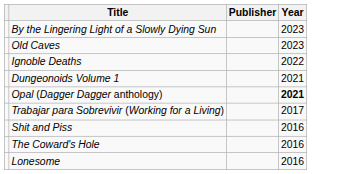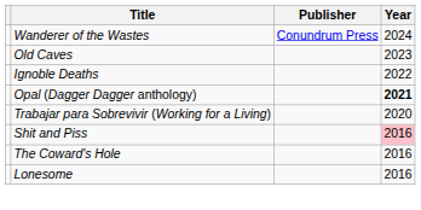 <table class="wikitable sortable">
 <tr>
 <th></th>
 <th>Title</th>
 <th>Publisher</th>
 <th>Year</th>
 </tr>
 <tr>
 <td></td>
-<td><em>By the Lingering Light of a Slowly Dying Sun</em></td>
-<td></td>
-<td>2023</td>
+<td><em>Wanderer of the Wastes</em></td>
+<td><a href='#'>Conundrum Press</a></td>
+<td>2024</td>
 </tr>
 <tr>
 <td></td>
 <td><em>Old Caves</em></td>
 <td></td>
 <td>2023</td>
 </tr>
 <tr>
 <td></td>
 <td><em>Ignoble Deaths</em></td>
 <td></td>
 <td>2022</td>
 </tr>
 <tr>
 <td></td>
-<td><em>Dungeonoids Volume 1</em></td>
-<td></td>
-<td>2021</td>
-</tr>
-<tr>
-<td></td>
 <td><em>Opal</em> (<em>Dagger Dagger</em> anthology)</td>
 <td></td>
 <td><strong>2021</strong></td>
 </tr>
 <tr>
 <td></td>
 <td><em>Trabajar para Sobrevivir</em> (<em>Working for a Living</em>)</td>
 <td></td>
-<td>2017</td>
+<td>2020</td>
 </tr>
 <tr>
 <td></td>
 <td><em>Shit and Piss</em></td>
 <td></td>
-<td>2016</td>
+<td style="background: pink;">2016</td>
 </tr>
 <tr>
 <td></td>
 <td><em>The Coward's Hole</em></td>
 <td></td>
 <td>2016</td>
 </tr>
 <tr>
 <td></td>
 <td><em>Lonesome</em></td>
 <td></td>
 <td>2016</td>
 </tr>
 </table>
